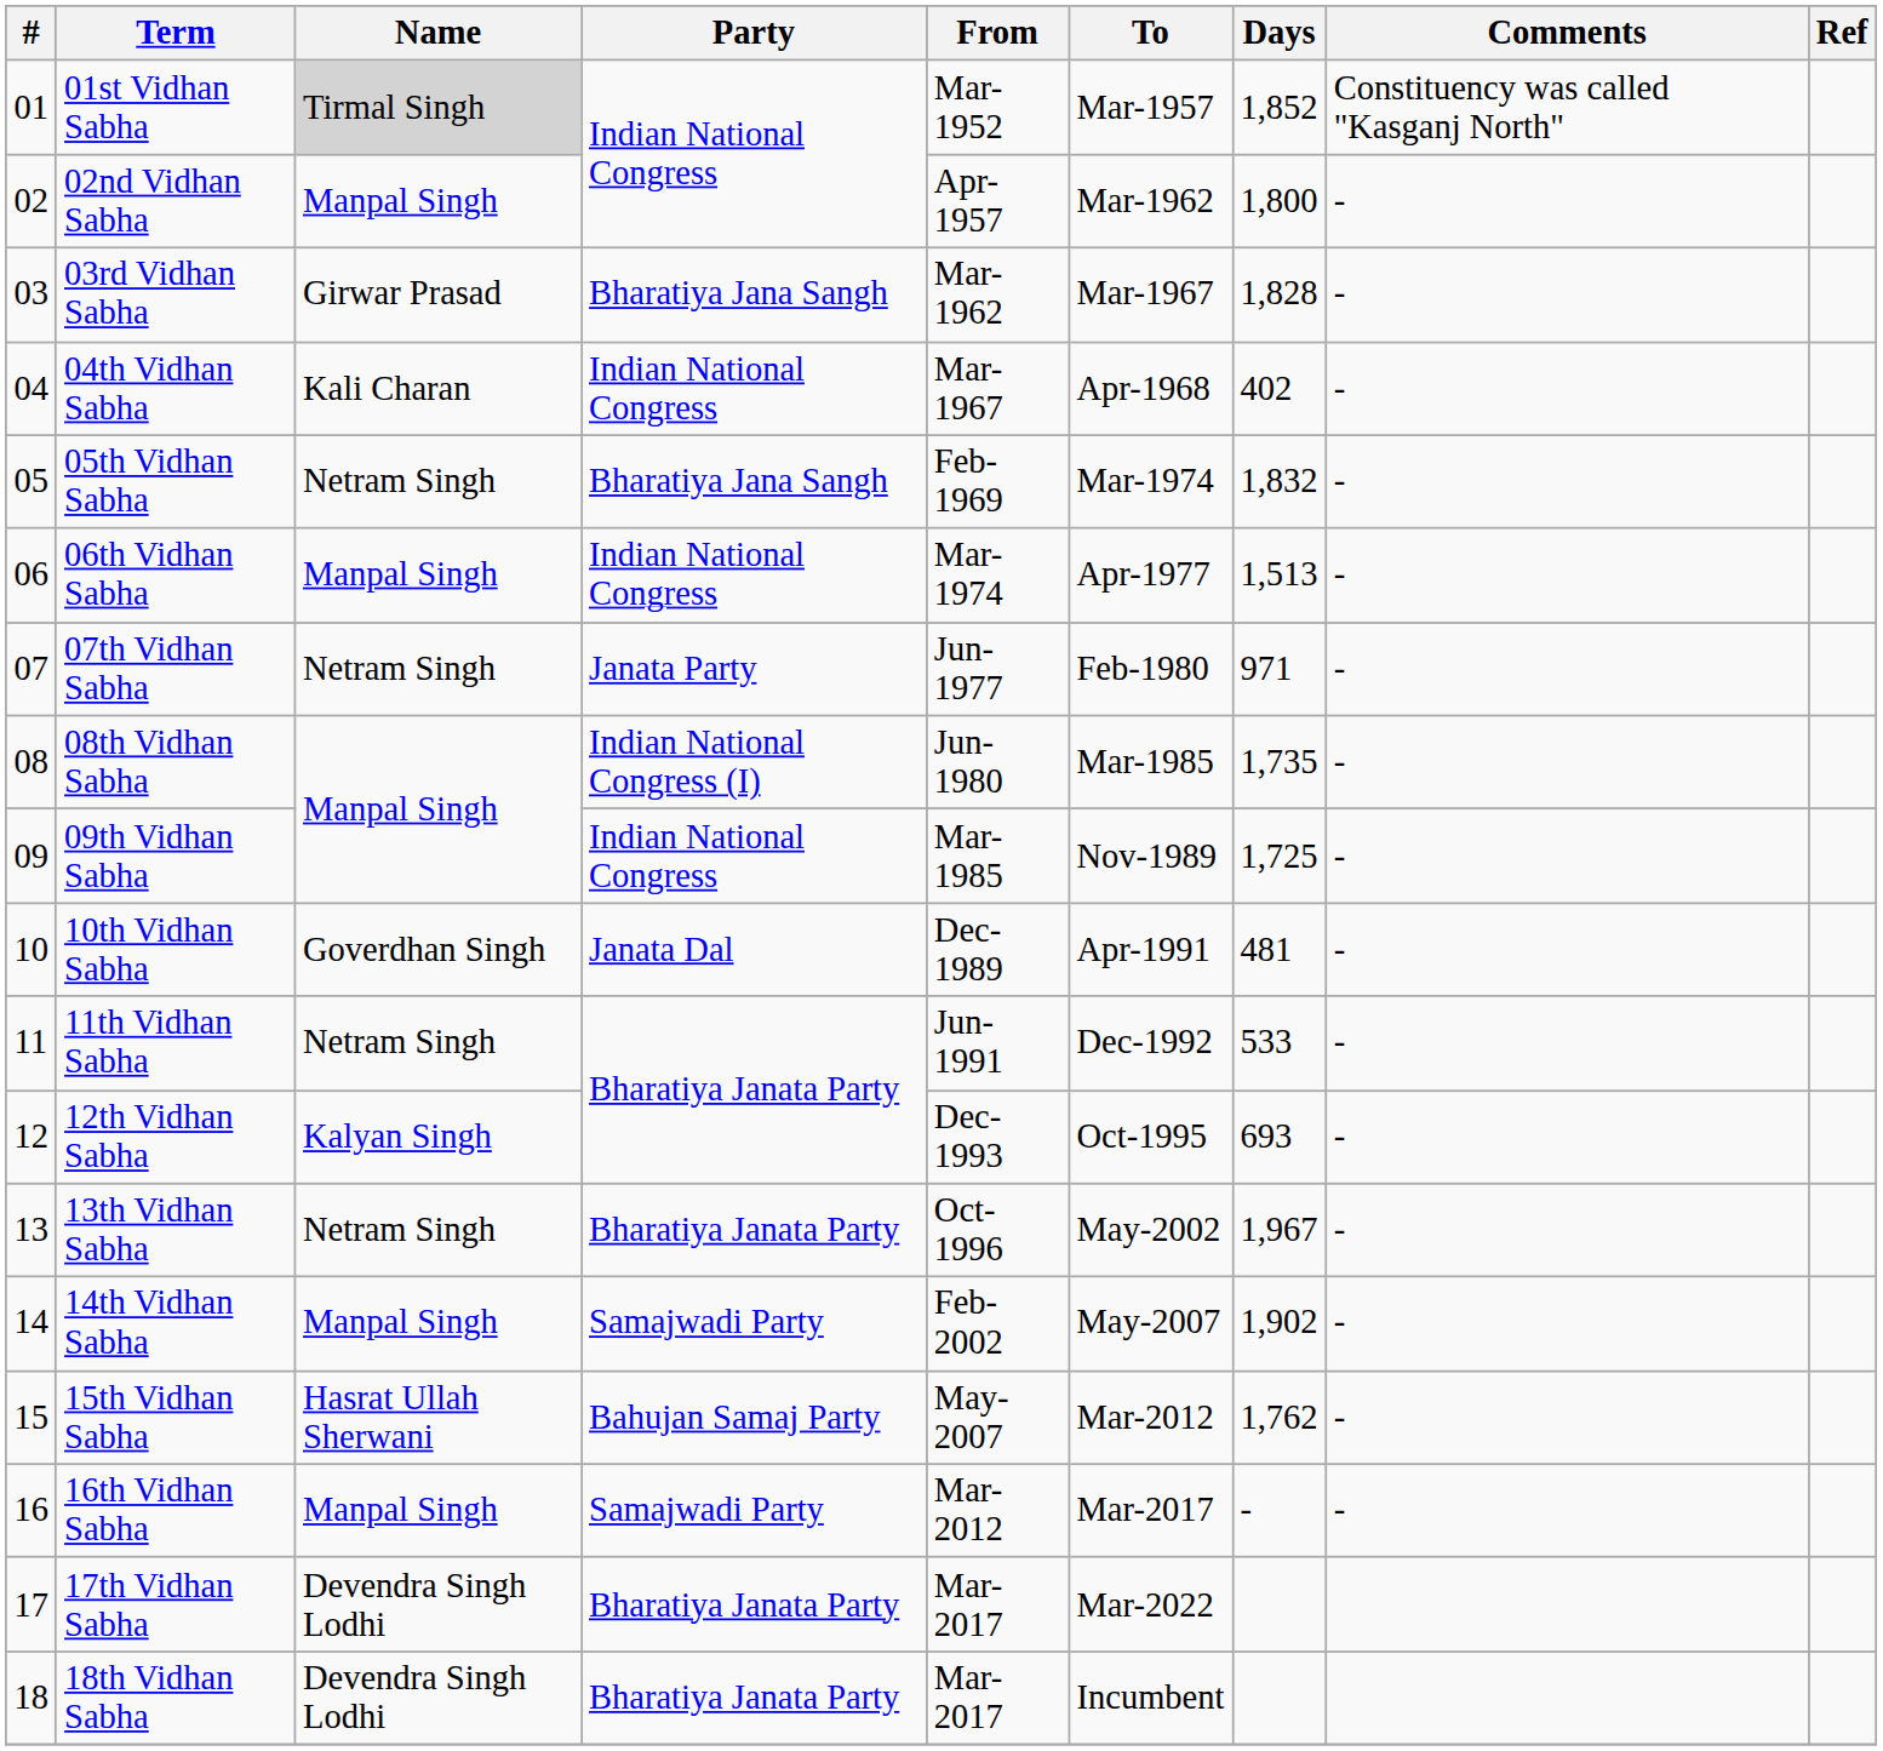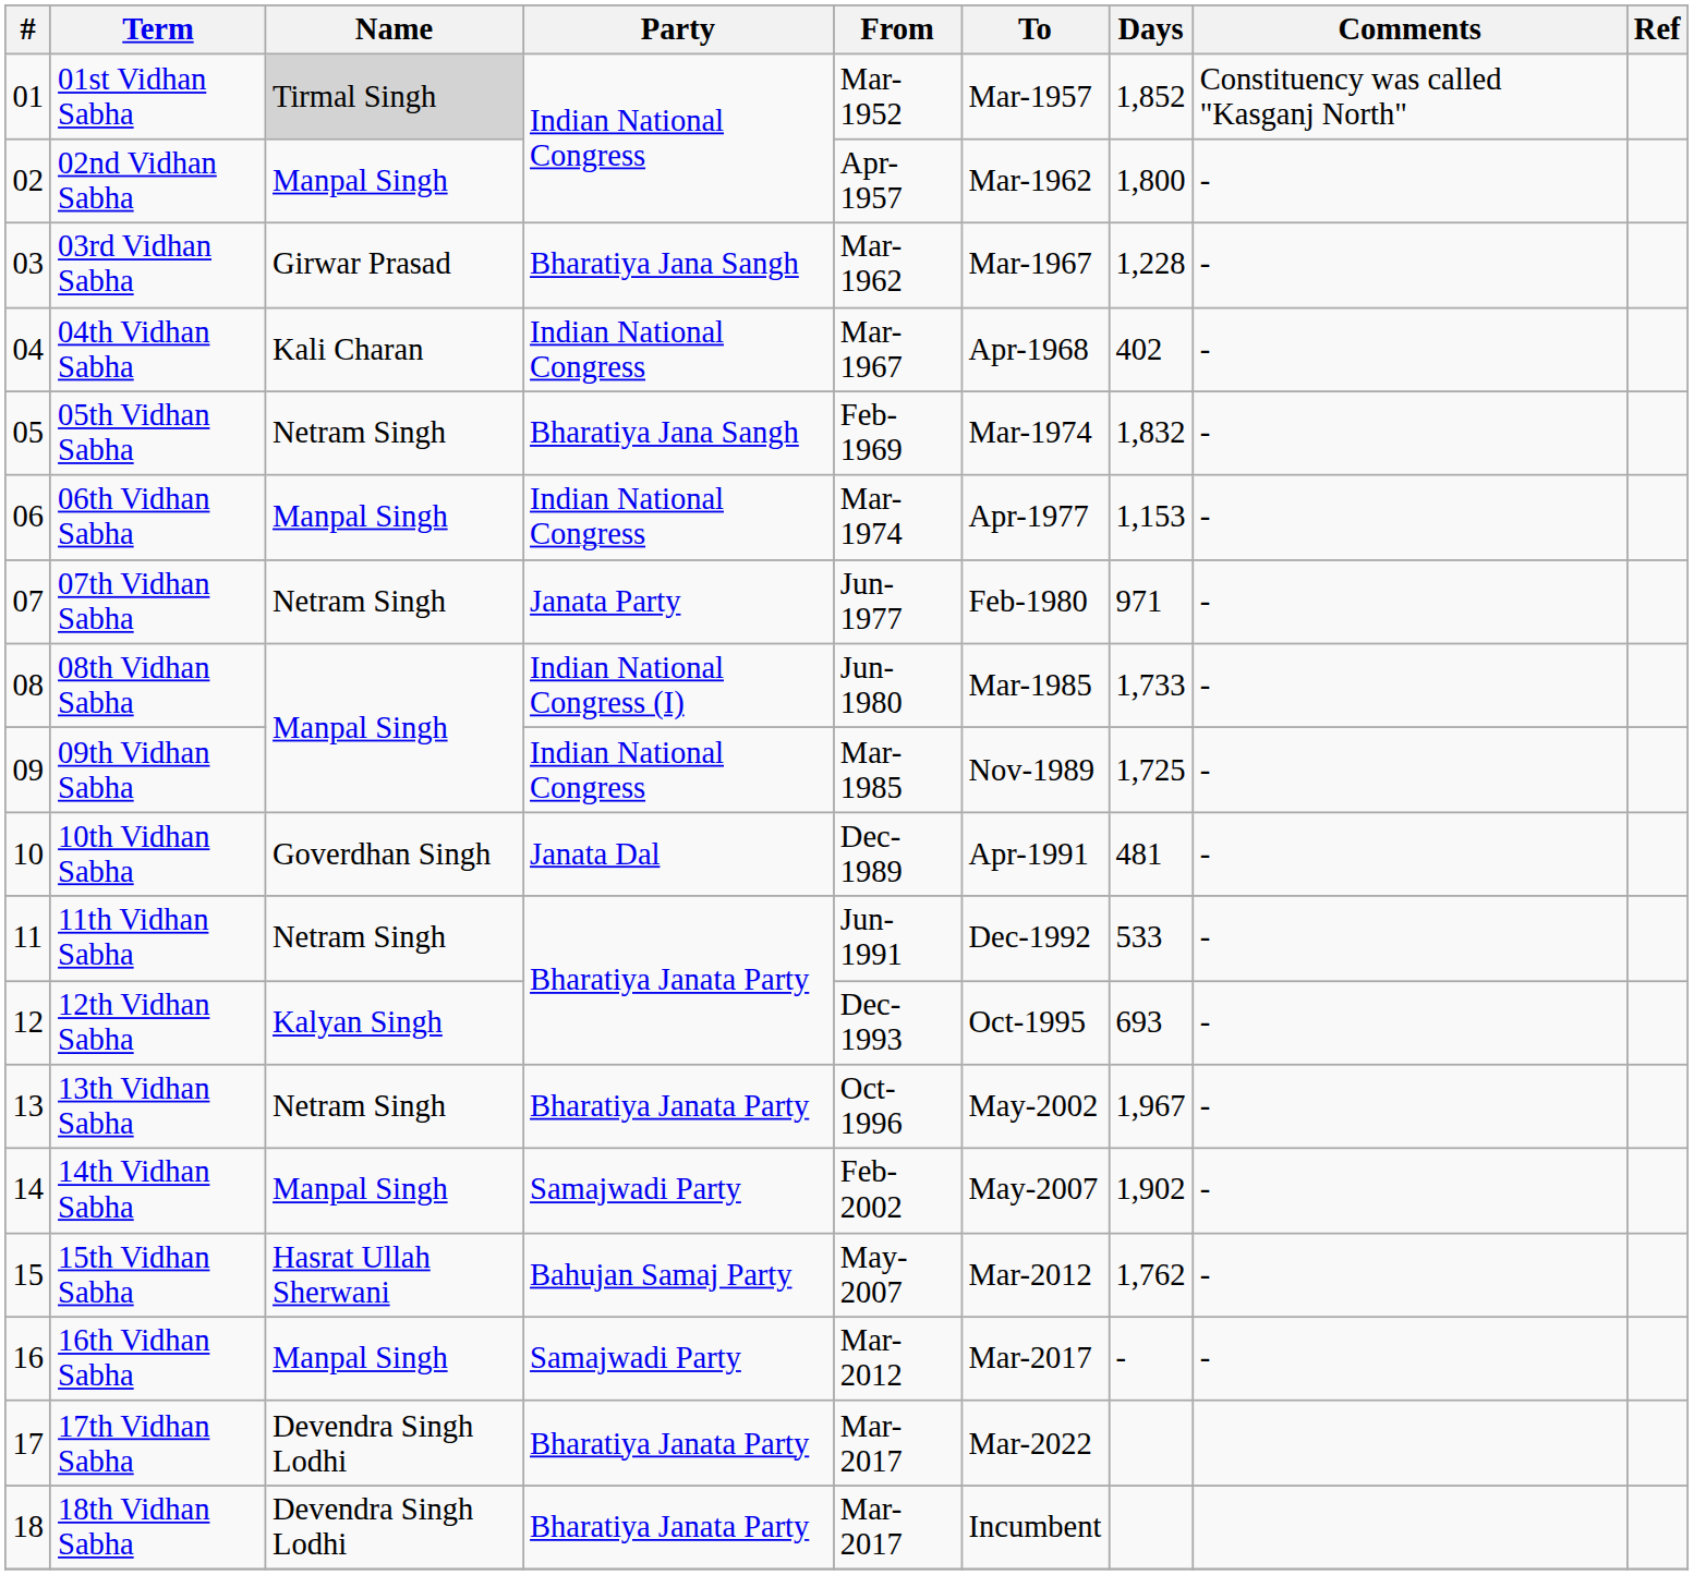 <table class="wikitable sortable">
 <tr>
 <th>#</th>
 <th><a href='#'>Term</a></th>
 <th>Name</th>
 <th>Party</th>
 <th>From</th>
 <th>To</th>
 <th>Days</th>
 <th>Comments</th>
 <th>Ref</th>
 </tr>
 <tr>
 <td>01</td>
 <td><a href='#'>01st Vidhan Sabha</a></td>
 <td style="background: lightgrey;">Tirmal  Singh</td>
 <td rowspan="2"><a href='#'>Indian National Congress</a></td>
 <td>Mar-1952</td>
 <td>Mar-1957</td>
 <td>1,852</td>
 <td>Constituency was called "Kasganj North"</td>
 <td></td>
 </tr>
 <tr>
 <td>02</td>
 <td><a href='#'>02nd Vidhan Sabha</a></td>
 <td><a href='#'>Manpal Singh</a></td>
 <td>Apr-1957</td>
 <td>Mar-1962</td>
 <td>1,800</td>
 <td>-</td>
 <td></td>
 </tr>
 <tr>
 <td>03</td>
 <td><a href='#'>03rd Vidhan Sabha</a></td>
 <td>Girwar Prasad</td>
 <td><a href='#'>Bharatiya Jana Sangh</a></td>
 <td>Mar-1962</td>
 <td>Mar-1967</td>
-<td>1,828</td>
+<td>1,228</td>
 <td>-</td>
 <td></td>
 </tr>
 <tr>
 <td>04</td>
 <td><a href='#'>04th Vidhan Sabha</a></td>
 <td>Kali Charan</td>
 <td><a href='#'>Indian National Congress</a></td>
 <td>Mar-1967</td>
 <td>Apr-1968</td>
 <td>402</td>
 <td>-</td>
 <td></td>
 </tr>
 <tr>
 <td>05</td>
 <td><a href='#'>05th Vidhan Sabha</a></td>
 <td>Netram Singh</td>
 <td><a href='#'>Bharatiya Jana Sangh</a></td>
 <td>Feb-1969</td>
 <td>Mar-1974</td>
 <td>1,832</td>
 <td>-</td>
 <td></td>
 </tr>
 <tr>
 <td>06</td>
 <td><a href='#'>06th Vidhan Sabha</a></td>
 <td><a href='#'>Manpal Singh</a></td>
 <td><a href='#'>Indian National Congress</a></td>
 <td>Mar-1974</td>
 <td>Apr-1977</td>
-<td>1,513</td>
+<td>1,153</td>
 <td>-</td>
 <td></td>
 </tr>
 <tr>
 <td>07</td>
 <td><a href='#'>07th Vidhan Sabha</a></td>
 <td>Netram Singh</td>
 <td><a href='#'>Janata Party</a></td>
 <td>Jun-1977</td>
 <td>Feb-1980</td>
 <td>971</td>
 <td>-</td>
 <td></td>
 </tr>
 <tr>
 <td>08</td>
 <td><a href='#'>08th Vidhan Sabha</a></td>
 <td rowspan="2"><a href='#'>Manpal Singh</a></td>
 <td><a href='#'>Indian National Congress (I)</a></td>
 <td>Jun-1980</td>
 <td>Mar-1985</td>
-<td>1,735</td>
+<td>1,733</td>
 <td>-</td>
 <td></td>
 </tr>
 <tr>
 <td>09</td>
 <td><a href='#'>09th Vidhan Sabha</a></td>
 <td><a href='#'>Indian National Congress</a></td>
 <td>Mar-1985</td>
 <td>Nov-1989</td>
 <td>1,725</td>
 <td>-</td>
 <td></td>
 </tr>
 <tr>
 <td>10</td>
 <td><a href='#'>10th Vidhan Sabha</a></td>
 <td>Goverdhan  Singh</td>
 <td><a href='#'>Janata Dal</a></td>
 <td>Dec-1989</td>
 <td>Apr-1991</td>
 <td>481</td>
 <td>-</td>
 <td></td>
 </tr>
 <tr>
 <td>11</td>
 <td><a href='#'>11th Vidhan Sabha</a></td>
 <td>Netram Singh</td>
 <td rowspan="2"><a href='#'>Bharatiya Janata Party</a></td>
 <td>Jun-1991</td>
 <td>Dec-1992</td>
 <td>533</td>
 <td>-</td>
 <td></td>
 </tr>
 <tr>
 <td>12</td>
 <td><a href='#'>12th Vidhan Sabha</a></td>
 <td><a href='#'>Kalyan Singh</a></td>
 <td>Dec-1993</td>
 <td>Oct-1995</td>
 <td>693</td>
 <td>-</td>
 <td></td>
 </tr>
 <tr>
 <td>13</td>
 <td><a href='#'>13th Vidhan Sabha</a></td>
 <td>Netram Singh</td>
 <td><a href='#'>Bharatiya Janata Party</a></td>
 <td>Oct-1996</td>
 <td>May-2002</td>
 <td>1,967</td>
 <td>-</td>
 <td></td>
 </tr>
 <tr>
 <td>14</td>
 <td><a href='#'>14th Vidhan Sabha</a></td>
 <td><a href='#'>Manpal Singh</a></td>
 <td><a href='#'>Samajwadi Party</a></td>
 <td>Feb-2002</td>
 <td>May-2007</td>
 <td>1,902</td>
 <td>-</td>
 <td></td>
 </tr>
 <tr>
 <td>15</td>
 <td><a href='#'>15th Vidhan Sabha</a></td>
 <td><a href='#'>Hasrat Ullah Sherwani</a></td>
 <td><a href='#'>Bahujan Samaj Party</a></td>
 <td>May-2007</td>
 <td>Mar-2012</td>
 <td>1,762</td>
 <td>-</td>
 <td></td>
 </tr>
 <tr>
 <td>16</td>
 <td><a href='#'>16th Vidhan Sabha</a></td>
 <td><a href='#'>Manpal Singh</a></td>
 <td><a href='#'>Samajwadi Party</a></td>
 <td>Mar-2012</td>
 <td>Mar-2017</td>
 <td>-</td>
 <td>-</td>
 <td></td>
 </tr>
 <tr>
 <td>17</td>
 <td><a href='#'>17th Vidhan Sabha</a></td>
 <td>Devendra Singh Lodhi</td>
 <td><a href='#'>Bharatiya Janata Party</a></td>
 <td>Mar-2017</td>
 <td>Mar-2022</td>
 <td></td>
 <td></td>
 <td></td>
 </tr>
 <tr>
 <td>18</td>
 <td><a href='#'>18th Vidhan Sabha</a></td>
 <td>Devendra Singh Lodhi</td>
 <td><a href='#'>Bharatiya Janata Party</a></td>
 <td>Mar-2017</td>
 <td>Incumbent</td>
 <td></td>
 <td></td>
 <td></td>
 </tr>
 <tr>
 </tr>
 </table>
